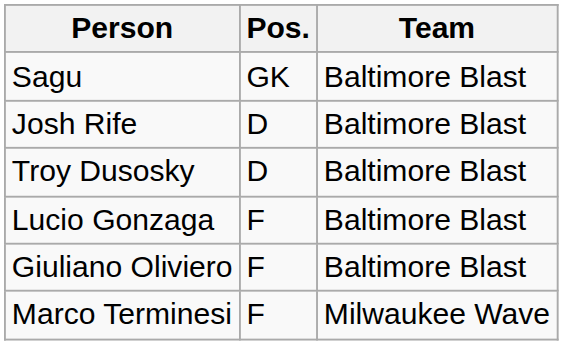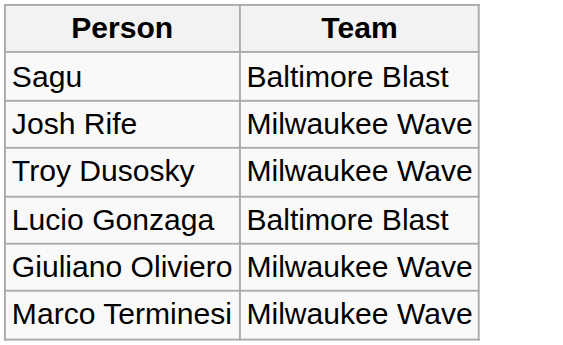 <table class="wikitable">
 <tr>
 <th>Person</th>
-<th>Pos.</th>
 <th>Team</th>
 </tr>
 <tr>
 <td>Sagu</td>
-<td>GK</td>
 <td>Baltimore Blast</td>
 </tr>
 <tr>
 <td>Josh Rife</td>
-<td>D</td>
-<td>Baltimore Blast</td>
+<td>Milwaukee Wave</td>
 </tr>
 <tr>
 <td>Troy Dusosky</td>
-<td>D</td>
-<td>Baltimore Blast</td>
+<td>Milwaukee Wave</td>
 </tr>
 <tr>
 <td>Lucio Gonzaga</td>
-<td>F</td>
 <td>Baltimore Blast</td>
 </tr>
 <tr>
 <td>Giuliano Oliviero</td>
-<td>F</td>
-<td>Baltimore Blast</td>
+<td>Milwaukee Wave</td>
 </tr>
 <tr>
 <td>Marco Terminesi</td>
-<td>F</td>
 <td>Milwaukee Wave</td>
 </tr>
 </table>
